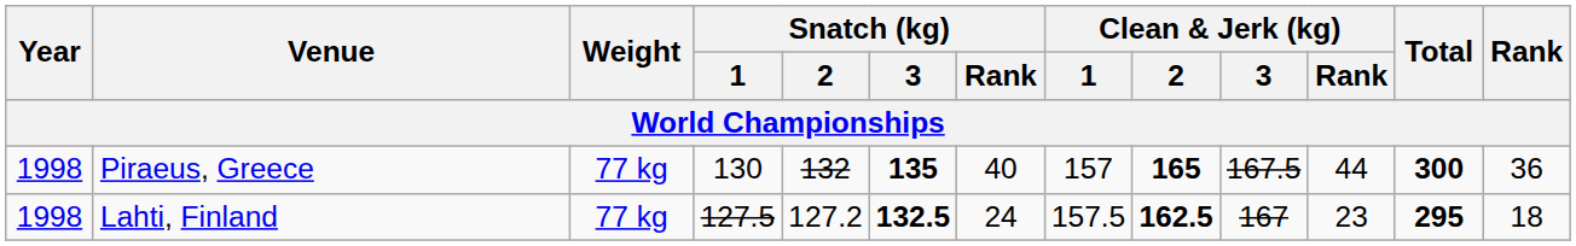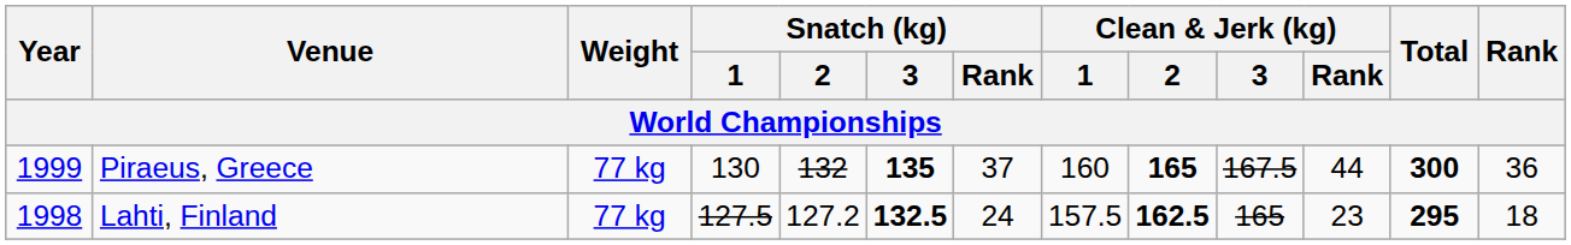 <table class = "wikitable" style="text-align:center;">
 <tr>
 <th rowspan=2 width=40>Year</th>
 <th rowspan=2 width=250>Venue</th>
 <th rowspan=2 width=60>Weight</th>
 <th colspan=4>Snatch (kg)</th>
 <th colspan=4>Clean & Jerk (kg)</th>
 <th rowspan=2 width=40>Total</th>
 <th rowspan=2 width=40>Rank</th>
 </tr>
 <tr>
 <th width=40>1</th>
 <th width=40>2</th>
 <th width=40>3</th>
 <th width=40>Rank</th>
 <th width=40>1</th>
 <th width=40>2</th>
 <th width=40>3</th>
 <th width=40>Rank</th>
 </tr>
 <tr>
 <th colspan=13><a href='#'>World Championships</a></th>
 </tr>
 <tr>
-<td><a href='#'>1998</a></td>
+<td><a href='#'>1999</a></td>
 <td align=left> <a href='#'>Piraeus</a>, <a href='#'>Greece</a></td>
 <td><a href='#'>77 kg</a></td>
 <td>130</td>
 <td><s>132</s></td>
 <td><strong>135</strong></td>
-<td>40</td>
-<td>157</td>
+<td>37</td>
+<td>160</td>
 <td><strong>165</strong></td>
 <td><s>167.5</s></td>
 <td>44</td>
 <td><strong>300</strong></td>
 <td>36</td>
 </tr>
 <tr>
 <td><a href='#'>1998</a></td>
 <td align=left> <a href='#'>Lahti</a>, <a href='#'>Finland</a></td>
 <td><a href='#'>77 kg</a></td>
 <td><s>127.5</s></td>
 <td>127.2</td>
 <td><strong>132.5</strong></td>
 <td>24</td>
 <td>157.5</td>
 <td><strong>162.5</strong></td>
-<td><s>167</s></td>
+<td><s>165</s></td>
 <td>23</td>
 <td><strong>295</strong></td>
 <td>18</td>
 </tr>
 </table>
